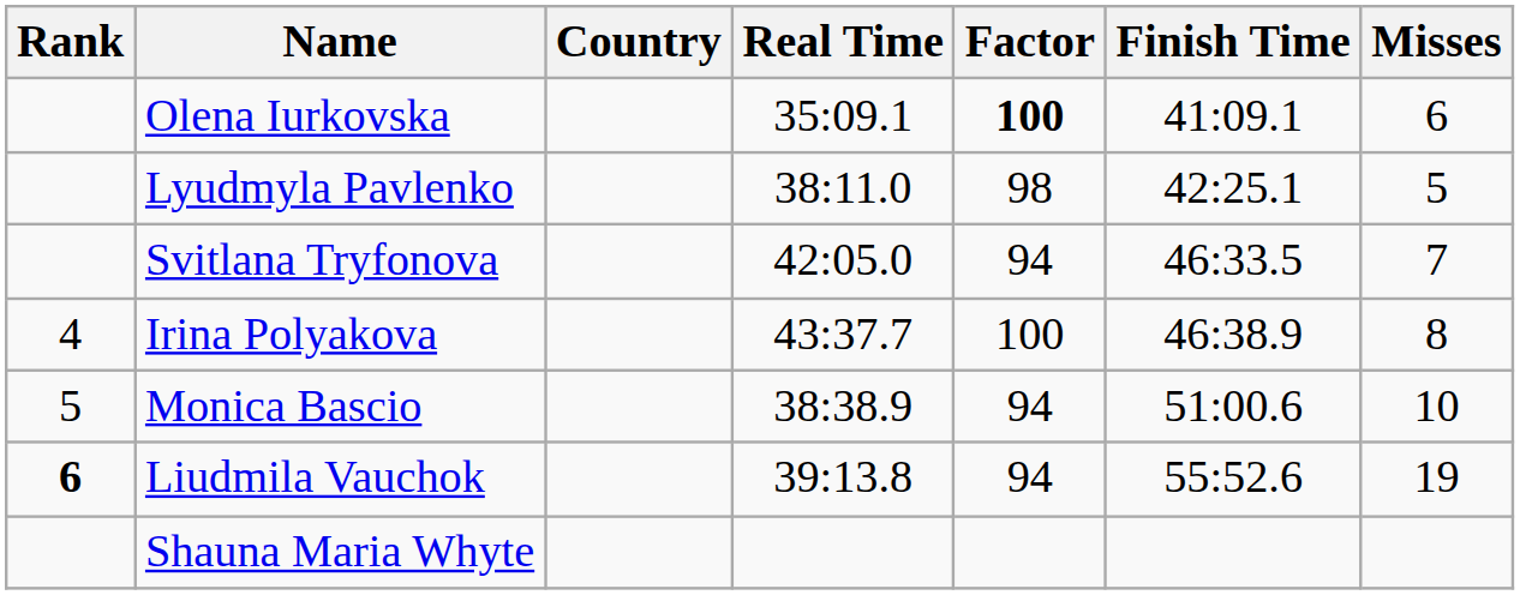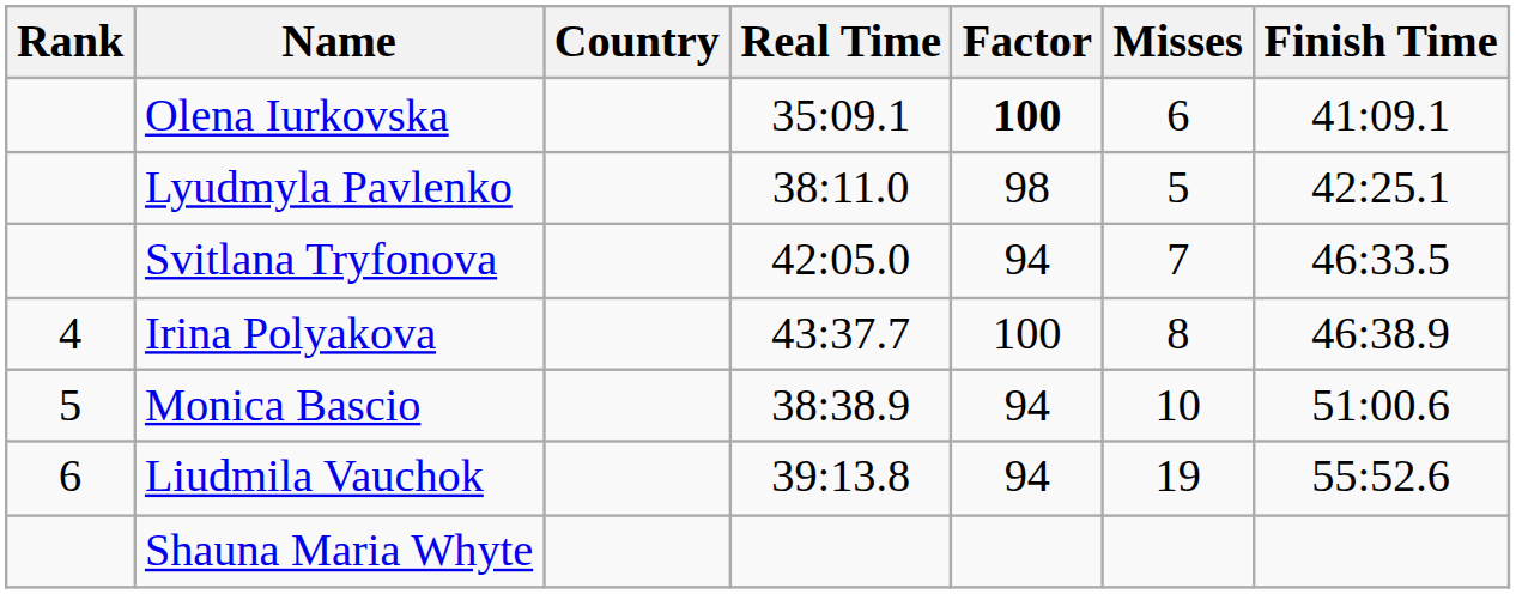 <table class="wikitable sortable" style="text-align:center">
 <tr>
 <th>Rank</th>
 <th>Name</th>
 <th>Country</th>
 <th>Real Time</th>
 <th>Factor</th>
+<th>Misses</th>
 <th>Finish Time</th>
-<th>Misses</th>
 </tr>
 <tr>
 <td></td>
 <td align=left><a href='#'>Olena Iurkovska</a></td>
 <td align=left></td>
 <td>35:09.1</td>
 <td><strong>100</strong></td>
+<td>6</td>
 <td>41:09.1</td>
-<td>6</td>
 </tr>
 <tr>
 <td></td>
 <td align=left><a href='#'>Lyudmyla Pavlenko</a></td>
 <td align=left></td>
 <td>38:11.0</td>
 <td>98</td>
+<td>5</td>
 <td>42:25.1</td>
-<td>5</td>
 </tr>
 <tr>
 <td></td>
 <td align=left><a href='#'>Svitlana Tryfonova</a></td>
 <td align=left></td>
 <td>42:05.0</td>
 <td>94</td>
+<td>7</td>
 <td>46:33.5</td>
-<td>7</td>
 </tr>
 <tr>
 <td>4</td>
 <td align=left><a href='#'>Irina Polyakova</a></td>
 <td align=left></td>
 <td>43:37.7</td>
 <td>100</td>
+<td>8</td>
 <td>46:38.9</td>
-<td>8</td>
 </tr>
 <tr>
 <td>5</td>
 <td align=left><a href='#'>Monica Bascio</a></td>
 <td align=left></td>
 <td>38:38.9</td>
 <td>94</td>
+<td>10</td>
 <td>51:00.6</td>
-<td>10</td>
 </tr>
 <tr>
-<td><strong>6</strong></td>
+<td>6</td>
 <td align=left><a href='#'>Liudmila Vauchok</a></td>
 <td align=left></td>
 <td>39:13.8</td>
 <td>94</td>
+<td>19</td>
 <td>55:52.6</td>
-<td>19</td>
 </tr>
 <tr>
 <td></td>
 <td align=left><a href='#'>Shauna Maria Whyte</a></td>
 <td align=left></td>
 <td></td>
 <td></td>
 <td></td>
 <td></td>
 </tr>
 </table>
